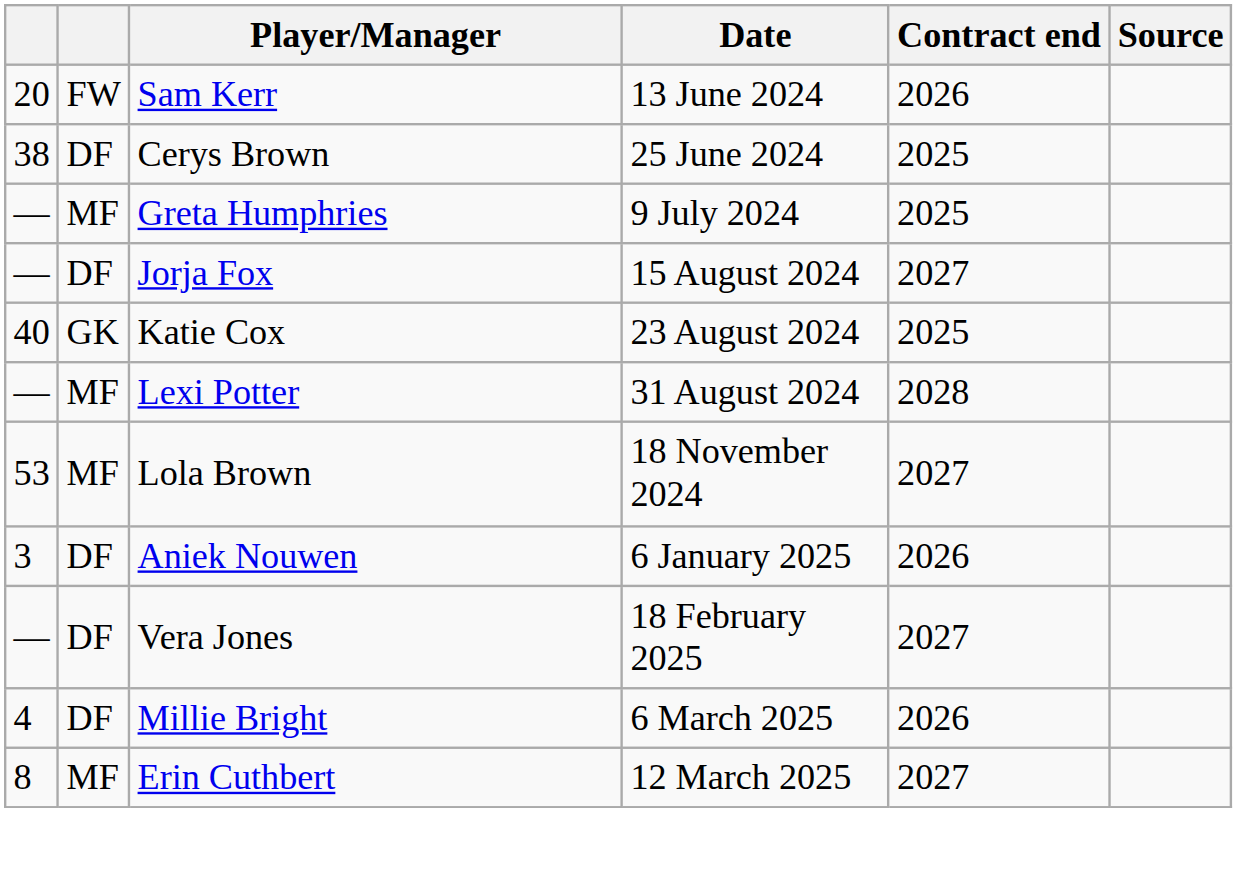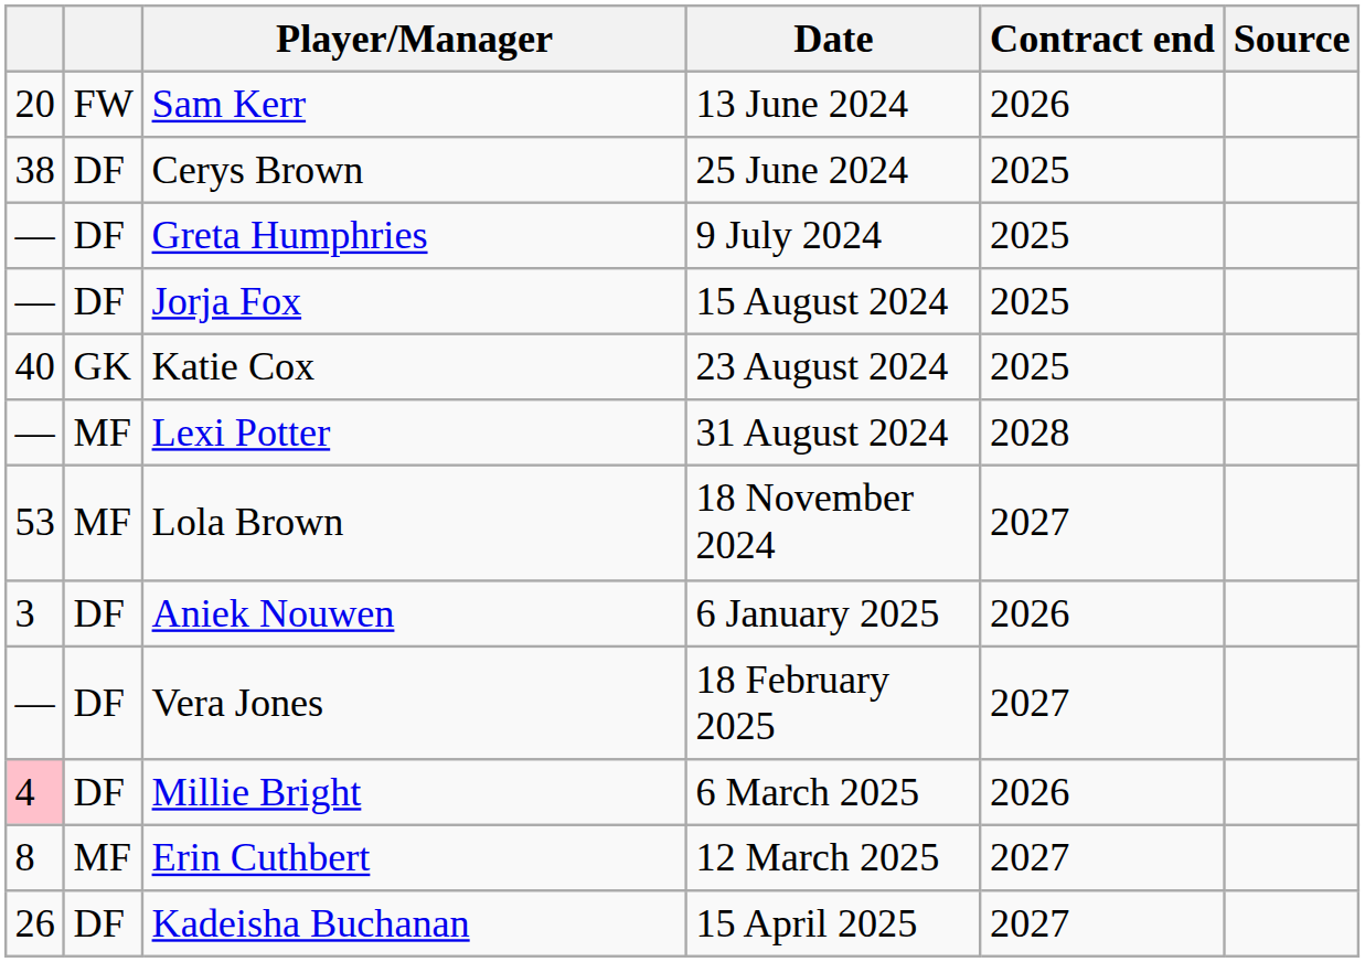 <table class="wikitable plainrowheaders sortable" style="font-size:95%">
 <tr>
 <th></th>
 <th></th>
 <th scope="col" style="width:200px;">Player/Manager</th>
 <th scope="col" style="width:105px;">Date</th>
 <th>Contract end</th>
 <th>Source</th>
 </tr>
 <tr>
 <td>20</td>
 <td>FW</td>
 <td> <a href='#'>Sam Kerr</a></td>
 <td>13 June 2024</td>
 <td>2026</td>
 <td></td>
 </tr>
 <tr>
 <td>38</td>
 <td>DF</td>
 <td> Cerys Brown</td>
 <td>25 June 2024</td>
 <td>2025</td>
 <td></td>
 </tr>
 <tr>
 <td>—</td>
-<td>MF</td>
+<td>DF</td>
 <td> <a href='#'>Greta Humphries</a></td>
 <td>9 July 2024</td>
 <td>2025</td>
 <td></td>
 </tr>
 <tr>
 <td>—</td>
 <td>DF</td>
 <td> <a href='#'>Jorja Fox</a></td>
 <td>15 August 2024</td>
-<td>2027</td>
+<td>2025</td>
 <td></td>
 </tr>
 <tr>
 <td>40</td>
 <td>GK</td>
 <td> Katie Cox</td>
 <td>23 August 2024</td>
 <td>2025</td>
 <td></td>
 </tr>
 <tr>
 <td>—</td>
 <td>MF</td>
 <td> <a href='#'>Lexi Potter</a></td>
 <td>31 August 2024</td>
 <td>2028</td>
 <td></td>
 </tr>
 <tr>
 <td>53</td>
 <td>MF</td>
 <td> Lola Brown</td>
 <td>18 November 2024</td>
 <td>2027</td>
 <td></td>
 </tr>
 <tr>
 <td>3</td>
 <td>DF</td>
 <td> <a href='#'>Aniek Nouwen</a></td>
 <td>6 January 2025</td>
 <td>2026</td>
 <td></td>
 </tr>
 <tr>
 <td>—</td>
 <td>DF</td>
 <td> Vera Jones</td>
 <td>18 February 2025</td>
 <td>2027</td>
 <td></td>
 </tr>
 <tr>
-<td>4</td>
+<td style="background: pink;">4</td>
 <td>DF</td>
 <td> <a href='#'>Millie Bright</a></td>
 <td>6 March 2025</td>
 <td>2026</td>
 <td></td>
 </tr>
 <tr>
 <td>8</td>
 <td>MF</td>
 <td> <a href='#'>Erin Cuthbert</a></td>
 <td>12 March 2025</td>
 <td>2027</td>
 <td></td>
 </tr>
+<tr>
+<td>26</td>
+<td>DF</td>
+<td> <a href='#'>Kadeisha Buchanan</a></td>
+<td>15 April 2025</td>
+<td>2027</td>
+<td></td>
+</tr>
 </table>
